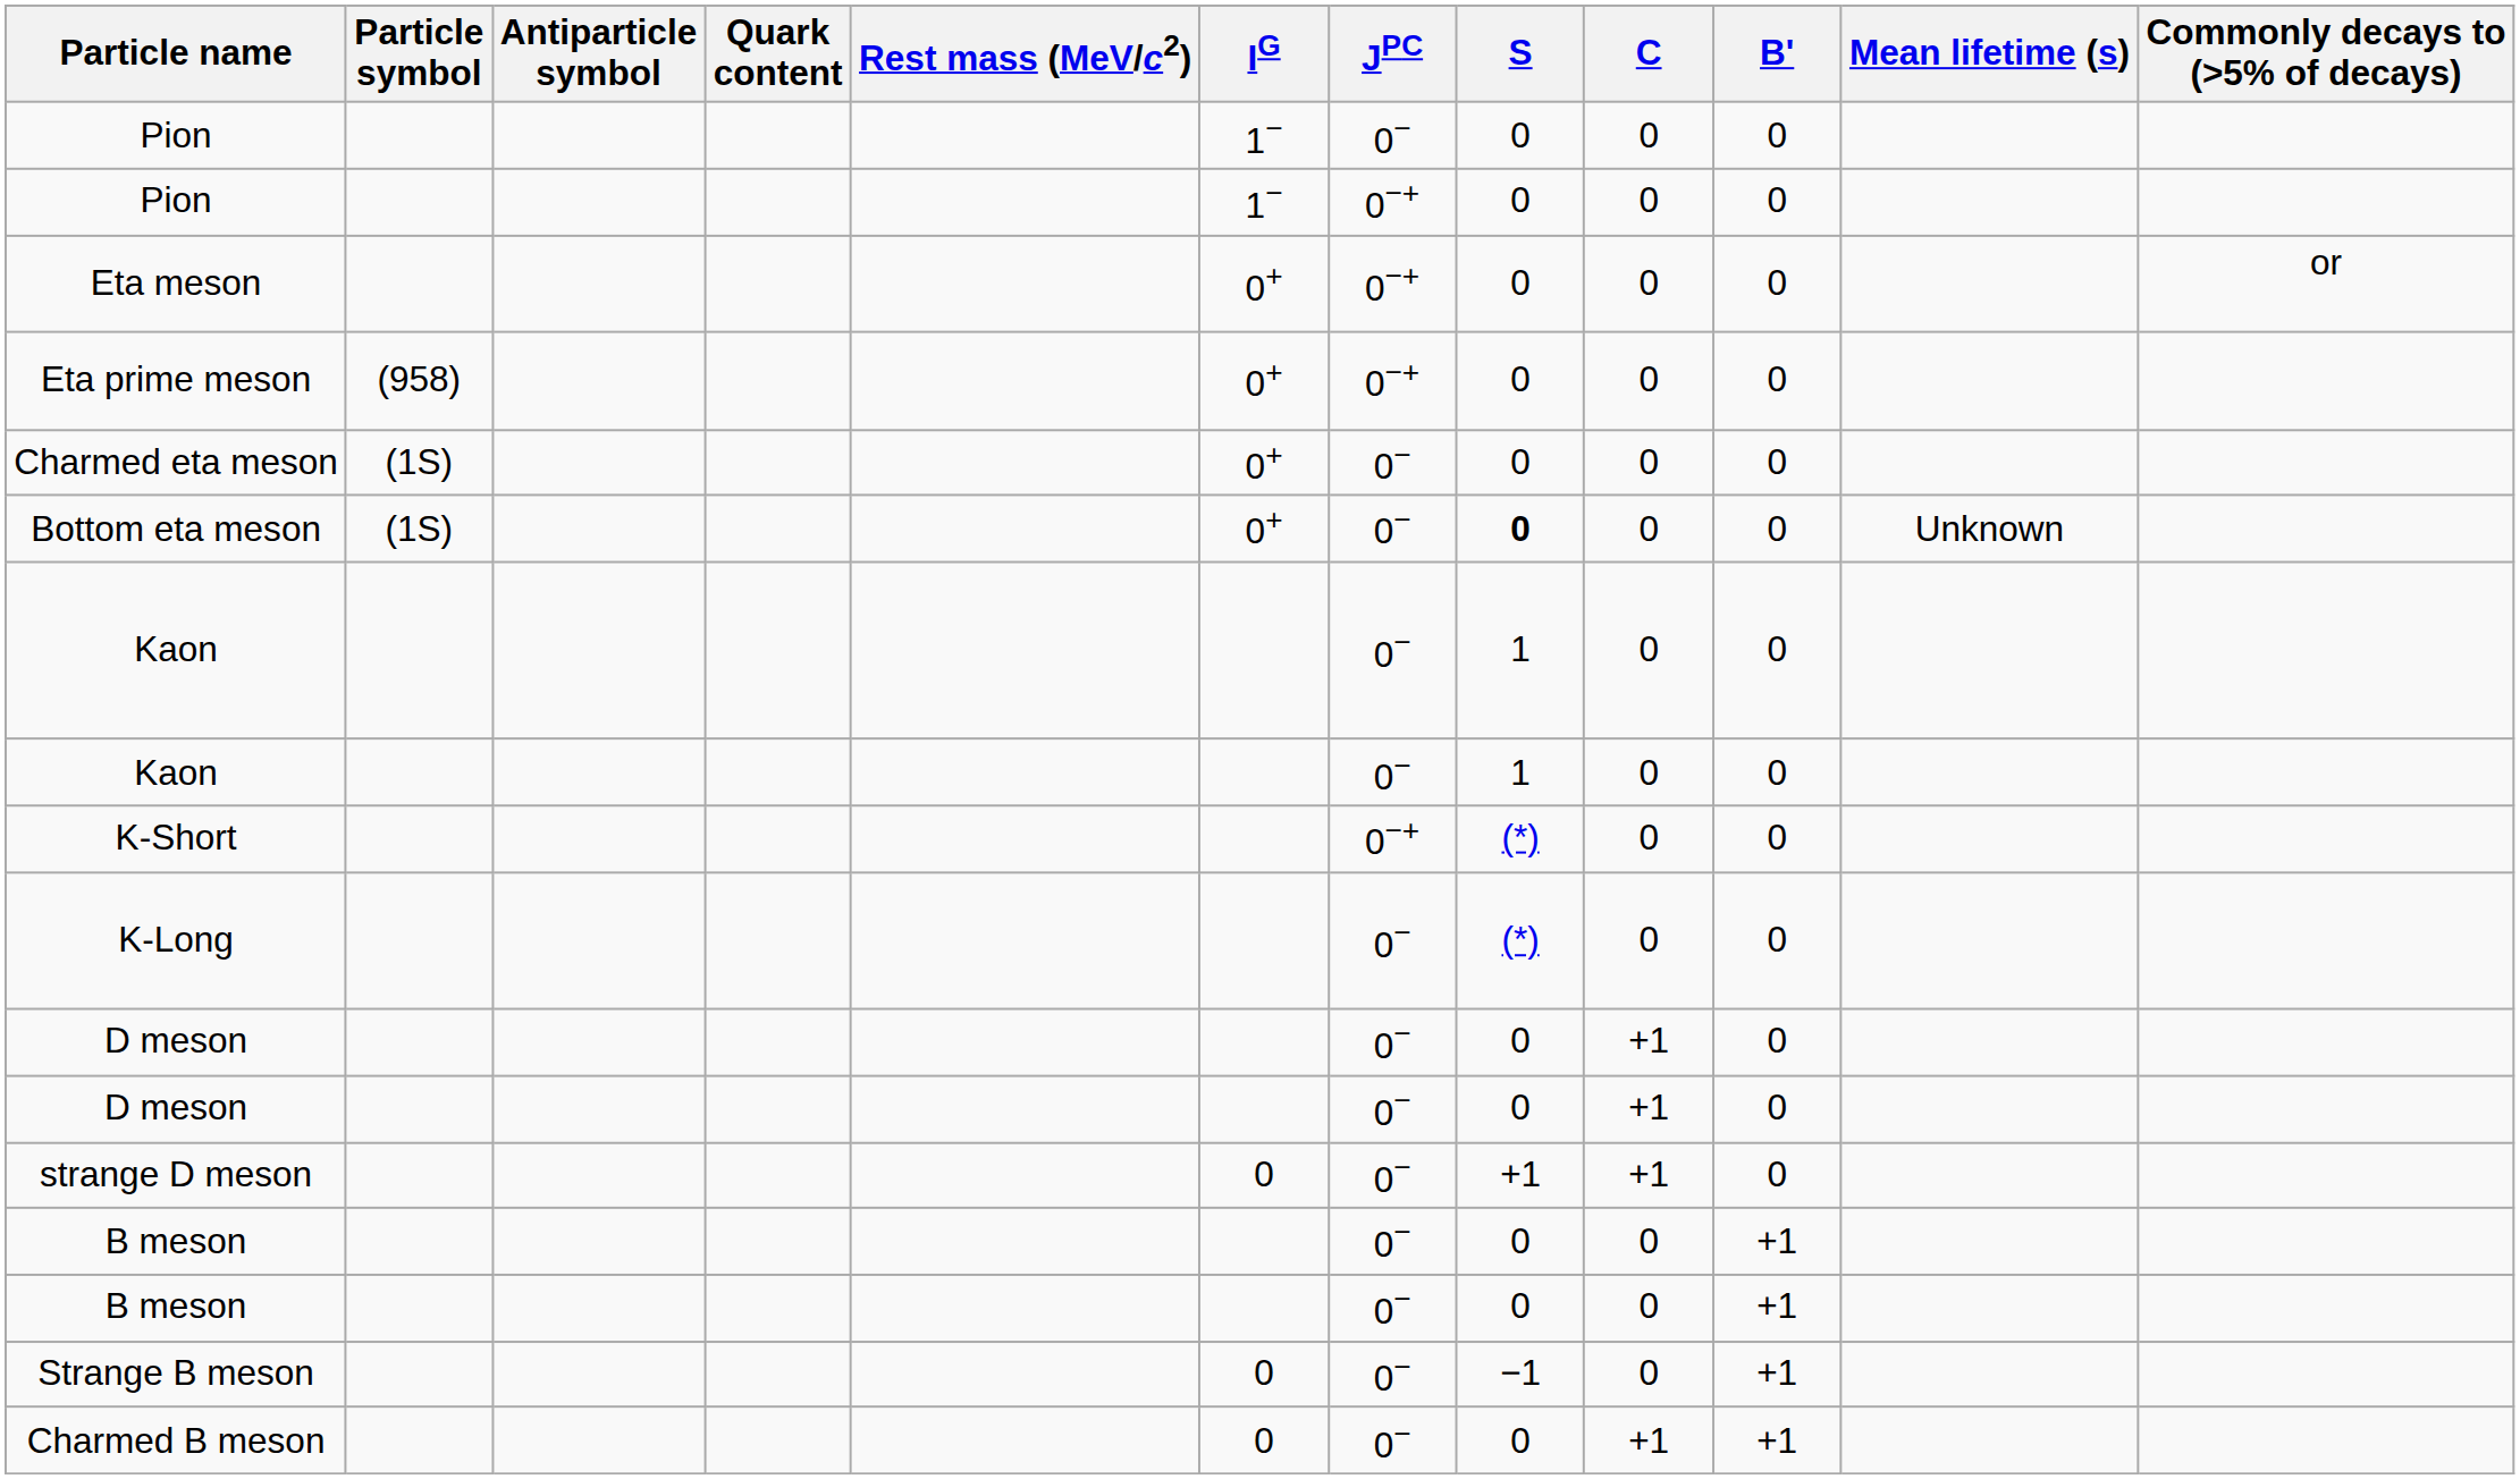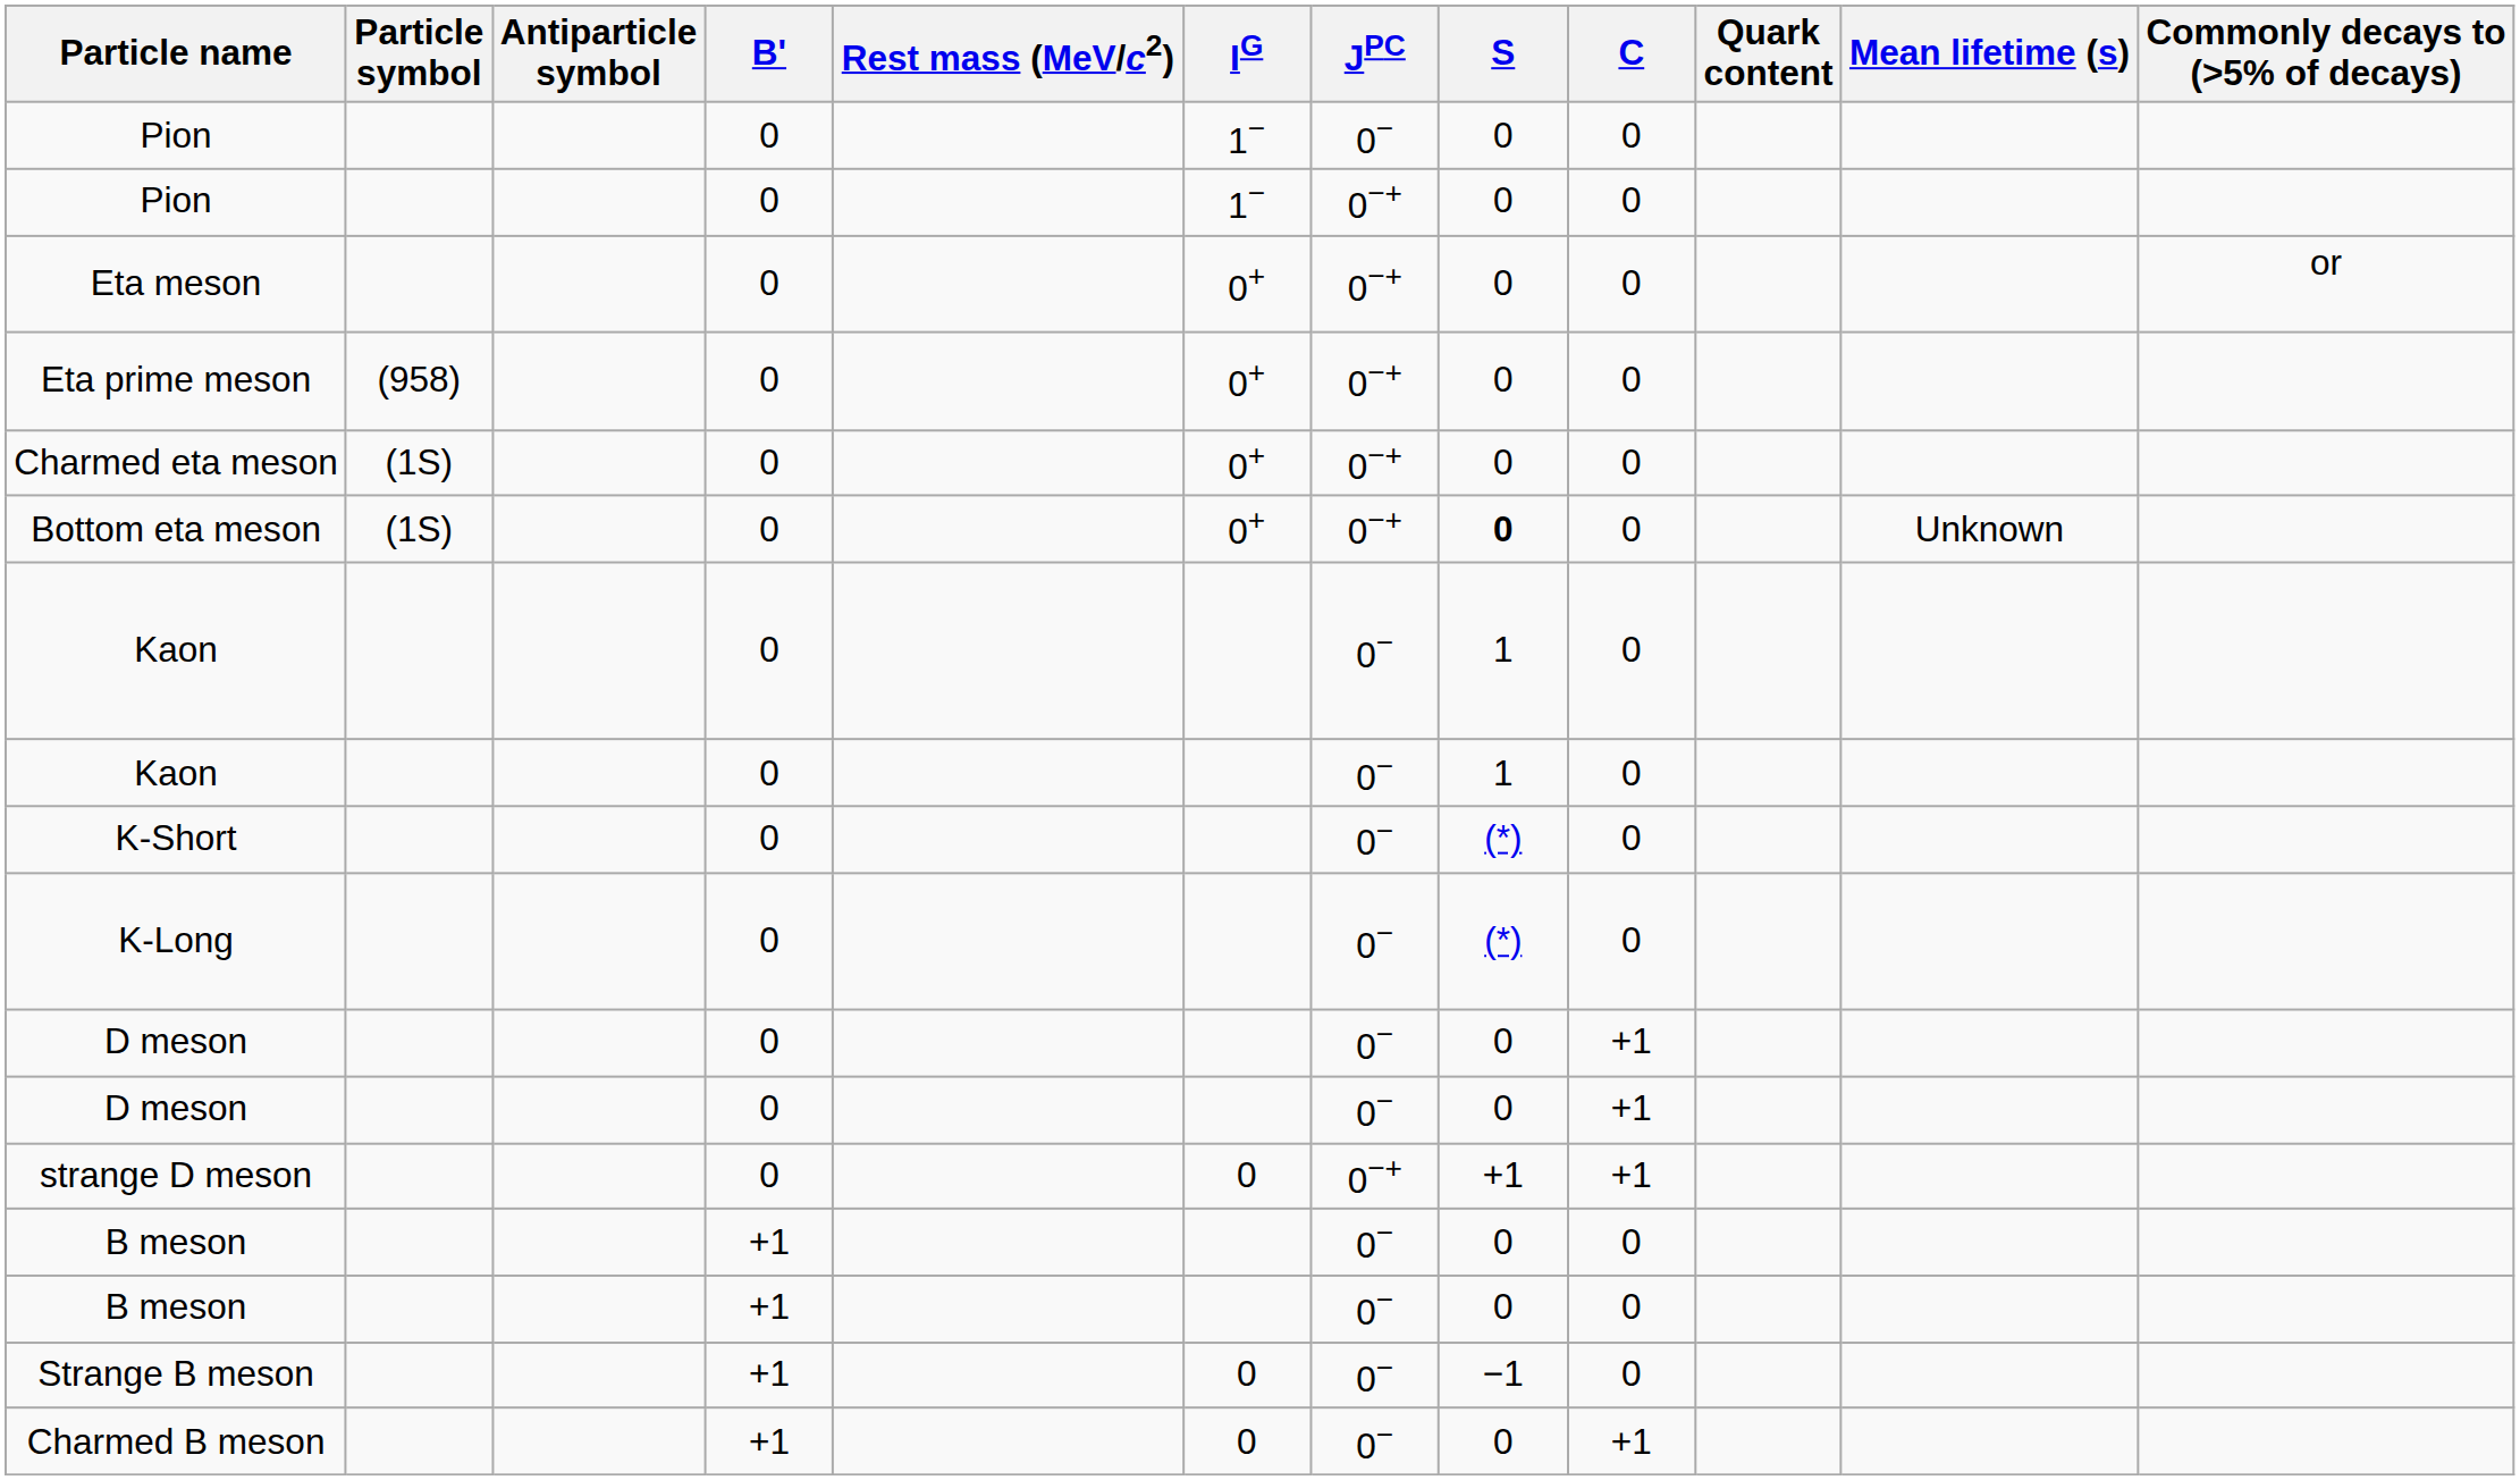 <table class="wikitable sortable" style="text-align:center;">
 <tr>
 <th class=unsortable>Particle name</th>
 <th>Particle <br>symbol</th>
 <th>Antiparticle <br>symbol</th>
-<th class=unsortable>Quark <br>content</th>
+<th width="50"><a href='#'>B'</a></th>
 <th><a href='#'>Rest mass</a> (<a href='#'>MeV</a>/<a href='#'><em>c</em></a><sup>2</sup>)</th>
 <th width="50"><a href='#'>I</a><sup><a href='#'>G</a></sup></th>
 <th width="50"><a href='#'>J</a><sup><a href='#'>P</a><a href='#'>C</a></sup></th>
 <th width="50"><a href='#'>S</a></th>
 <th width="50"><a href='#'>C</a></th>
-<th width="50"><a href='#'>B'</a></th>
+<th class=unsortable>Quark <br>content</th>
 <th data-sort-type=number><a href='#'>Mean lifetime</a> (<a href='#'>s</a>)</th>
 <th class=unsortable>Commonly decays to <br>(>5% of decays)</th>
 </tr>
 <tr>
 <td>Pion</td>
 <td></td>
 <td></td>
-<td></td>
+<td>0</td>
 <td></td>
 <td>1<sup>−</sup></td>
 <td>0<sup>−</sup></td>
 <td>0</td>
 <td>0</td>
-<td>0</td>
+<td></td>
 <td></td>
 <td></td>
 </tr>
 <tr>
 <td>Pion</td>
 <td></td>
 <td></td>
-<td><sup></sup></td>
+<td>0</td>
 <td></td>
 <td>1<sup>−</sup></td>
 <td>0<sup>−+</sup></td>
 <td>0</td>
 <td>0</td>
-<td>0</td>
+<td><sup></sup></td>
 <td></td>
 <td></td>
 </tr>
 <tr>
 <td>Eta meson</td>
 <td></td>
 <td></td>
-<td></td>
+<td>0</td>
 <td></td>
 <td>0<sup>+</sup></td>
 <td>0<sup>−+</sup></td>
 <td>0</td>
 <td>0</td>
-<td>0</td>
+<td></td>
 <td></td>
 <td> or <br> <br></td>
 </tr>
 <tr>
 <td>Eta prime meson</td>
 <td>(958)</td>
 <td></td>
-<td><sup></sup></td>
+<td>0</td>
 <td></td>
 <td>0<sup>+</sup></td>
 <td>0<sup>−+</sup></td>
 <td>0</td>
 <td>0</td>
-<td>0</td>
+<td><sup></sup></td>
 <td></td>
 <td> <br> <br></td>
 </tr>
 <tr>
 <td>Charmed eta meson</td>
 <td>(1S)</td>
 <td></td>
-<td></td>
+<td>0</td>
 <td></td>
 <td>0<sup>+</sup></td>
-<td>0<sup>−</sup></td>
+<td>0<sup>−+</sup></td>
 <td>0</td>
 <td>0</td>
-<td>0</td>
+<td></td>
 <td></td>
 <td></td>
 </tr>
 <tr>
 <td>Bottom eta meson</td>
 <td>(1S)</td>
 <td></td>
-<td></td>
+<td>0</td>
 <td></td>
 <td><span>0</span><sup><span>+</span></sup></td>
-<td>0<sup>−</sup></td>
+<td><span>0</span><sup><span>−+</span></sup></td>
 <td><strong>0</strong></td>
 <td>0</td>
-<td>0</td>
+<td></td>
 <td>Unknown</td>
 <td></td>
 </tr>
 <tr>
 <td>Kaon</td>
 <td></td>
 <td></td>
-<td></td>
+<td>0</td>
 <td></td>
 <td></td>
 <td>0<sup>−</sup></td>
 <td>1</td>
 <td>0</td>
-<td>0</td>
+<td></td>
 <td></td>
 <td><br><br> <br>  <br> </td>
 </tr>
 <tr>
 <td>Kaon</td>
 <td></td>
 <td></td>
-<td></td>
+<td>0</td>
 <td></td>
 <td></td>
 <td>0<sup>−</sup></td>
 <td>1</td>
 <td>0</td>
-<td>0</td>
+<td></td>
 <td><sup></sup></td>
 <td><sup></sup></td>
 </tr>
 <tr>
 <td>K-Short</td>
 <td></td>
 <td></td>
-<td><sup></sup></td>
+<td>0</td>
 <td><sup></sup></td>
 <td></td>
-<td><span>0</span><sup><span>−+</span></sup></td>
+<td>0<sup>−</sup></td>
 <td><a href='#'>(*)</a></td>
 <td>0</td>
-<td>0</td>
+<td><sup></sup></td>
 <td></td>
 <td> <br></td>
 </tr>
 <tr>
 <td>K-Long</td>
 <td></td>
 <td></td>
-<td><sup></sup></td>
+<td>0</td>
 <td><sup></sup></td>
 <td></td>
 <td>0<sup>−</sup></td>
 <td><a href='#'>(*)</a></td>
 <td>0</td>
-<td>0</td>
+<td><sup></sup></td>
 <td></td>
 <td><br>  <br> <br></td>
 </tr>
 <tr>
 <td>D meson</td>
 <td></td>
 <td></td>
-<td></td>
+<td>0</td>
 <td></td>
 <td></td>
 <td>0<sup>−</sup></td>
 <td>0</td>
 <td>+1</td>
-<td>0</td>
+<td></td>
 <td></td>
 <td></td>
 </tr>
 <tr>
 <td>D meson</td>
 <td></td>
 <td></td>
-<td></td>
+<td>0</td>
 <td></td>
 <td></td>
 <td>0<sup>−</sup></td>
 <td>0</td>
 <td>+1</td>
-<td>0</td>
+<td></td>
 <td></td>
 <td></td>
 </tr>
 <tr>
 <td>strange D meson</td>
 <td></td>
 <td></td>
-<td></td>
+<td>0</td>
 <td></td>
 <td>0</td>
-<td>0<sup>−</sup></td>
+<td><span>0</span><sup><span>−+</span></sup></td>
 <td>+1</td>
 <td>+1</td>
-<td>0</td>
+<td></td>
 <td></td>
 <td></td>
 </tr>
 <tr>
 <td>B meson</td>
 <td></td>
 <td></td>
-<td></td>
+<td>+1</td>
 <td></td>
 <td><span></span></td>
 <td><span>0</span><sup><span>−</span></sup></td>
 <td>0</td>
 <td>0</td>
-<td>+1</td>
+<td></td>
 <td></td>
 <td></td>
 </tr>
 <tr>
 <td>B meson</td>
 <td></td>
 <td></td>
-<td></td>
+<td>+1</td>
 <td></td>
 <td><span></span></td>
 <td><span>0</span><sup><span>−</span></sup></td>
 <td>0</td>
 <td>0</td>
-<td>+1</td>
+<td></td>
 <td></td>
 <td></td>
 </tr>
 <tr>
 <td>Strange B meson</td>
 <td></td>
 <td></td>
-<td></td>
+<td>+1</td>
 <td></td>
 <td><span>0</span></td>
 <td><span>0</span><sup><span>−</span></sup></td>
 <td>−1</td>
 <td>0</td>
-<td>+1</td>
+<td></td>
 <td></td>
 <td></td>
 </tr>
 <tr>
 <td>Charmed B meson</td>
 <td></td>
 <td></td>
-<td></td>
+<td>+1</td>
 <td></td>
 <td><span>0</span></td>
 <td><span>0</span><sup><span>−</span></sup></td>
 <td>0</td>
 <td>+1</td>
-<td>+1</td>
+<td></td>
 <td></td>
 <td style="text-align:center;"></td>
 </tr>
 </table>
